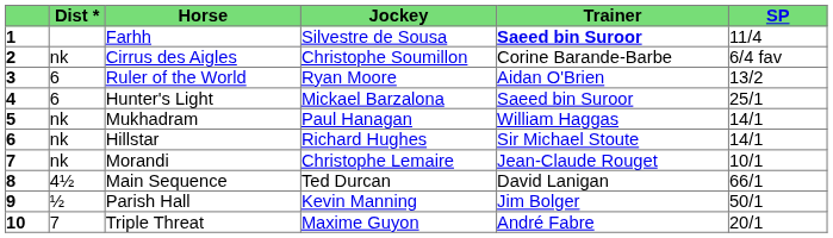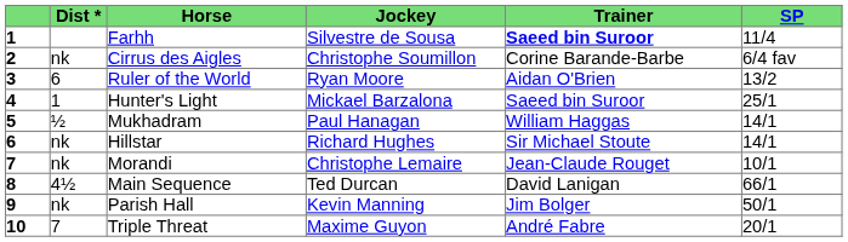 <table border="1" cellpadding="0" style="border-collapse: collapse; font-size:90%">
 <tr style="background:#7d7; text-align:center;">
 <td style="width:35px;"></td>
 <td style="width:45px;"><strong>Dist *</strong></td>
 <td style="width:160px;"><strong>Horse</strong></td>
 <td style="width:160px;"><strong>Jockey</strong></td>
 <td style="width:190px;"><strong>Trainer</strong></td>
 <td style="width:80px;"><strong><a href='#'>SP</a></strong></td>
 </tr>
 <tr>
 <td><strong>1</strong></td>
 <td></td>
 <td><a href='#'>Farhh</a></td>
 <td><a href='#'>Silvestre de Sousa</a></td>
 <td><strong><a href='#'>Saeed bin Suroor</a></strong></td>
 <td>11/4</td>
 </tr>
 <tr>
 <td><strong>2</strong></td>
 <td>nk</td>
 <td><a href='#'>Cirrus des Aigles</a></td>
 <td><a href='#'>Christophe Soumillon</a></td>
 <td>Corine Barande-Barbe</td>
 <td>6/4 fav</td>
 </tr>
 <tr>
 <td><strong>3</strong></td>
 <td>6</td>
 <td><a href='#'>Ruler of the World</a></td>
 <td><a href='#'>Ryan Moore</a></td>
 <td><a href='#'>Aidan O'Brien</a></td>
 <td>13/2</td>
 </tr>
 <tr>
 <td><strong>4</strong></td>
-<td>6</td>
+<td>1</td>
 <td>Hunter's Light</td>
 <td><a href='#'>Mickael Barzalona</a></td>
 <td><a href='#'>Saeed bin Suroor</a></td>
 <td>25/1</td>
 </tr>
 <tr>
 <td><strong>5</strong></td>
-<td>nk</td>
+<td>½</td>
 <td>Mukhadram</td>
 <td><a href='#'>Paul Hanagan</a></td>
 <td><a href='#'>William Haggas</a></td>
 <td>14/1</td>
 </tr>
 <tr>
 <td><strong>6</strong></td>
 <td>nk</td>
 <td>Hillstar</td>
 <td><a href='#'>Richard Hughes</a></td>
 <td><a href='#'>Sir Michael Stoute</a></td>
 <td>14/1</td>
 </tr>
 <tr>
 <td><strong>7</strong></td>
 <td>nk</td>
 <td>Morandi</td>
 <td><a href='#'>Christophe Lemaire</a></td>
 <td><a href='#'>Jean-Claude Rouget</a></td>
 <td>10/1</td>
 </tr>
 <tr>
 <td><strong>8</strong></td>
 <td>4½</td>
 <td>Main Sequence</td>
 <td>Ted Durcan</td>
 <td>David Lanigan</td>
 <td>66/1</td>
 </tr>
 <tr>
 <td><strong>9</strong></td>
-<td>½</td>
+<td>nk</td>
 <td>Parish Hall</td>
 <td><a href='#'>Kevin Manning</a></td>
 <td><a href='#'>Jim Bolger</a></td>
 <td>50/1</td>
 </tr>
 <tr>
 <td><strong>10</strong></td>
 <td>7</td>
 <td>Triple Threat</td>
 <td><a href='#'>Maxime Guyon</a></td>
 <td><a href='#'>André Fabre</a></td>
 <td>20/1</td>
 </tr>
 </table>
